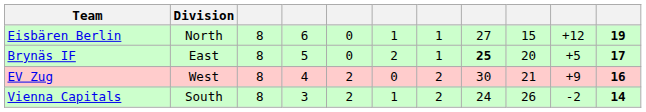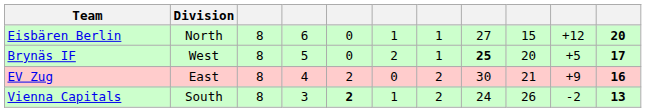 <table class="wikitable sortable" style="text-align:center;">
 <tr>
 <th width=165>Team</th>
 <th width=40>Division</th>
 <th width=40></th>
 <th width=40></th>
 <th width=40></th>
 <th width=40></th>
 <th width=40></th>
 <th width=40></th>
 <th width=40></th>
 <th width=40></th>
 <th width=40></th>
 </tr>
 <tr style="background: #cfc;">
 <td style="text-align:left;"> <a href='#'>Eisbären Berlin</a></td>
 <td>North</td>
 <td>8</td>
 <td>6</td>
 <td>0</td>
 <td>1</td>
 <td>1</td>
 <td>27</td>
 <td>15</td>
 <td>+12</td>
-<td><strong>19</strong></td>
+<td><strong>20</strong></td>
 </tr>
 <tr style="background: #cfc;">
 <td style="text-align:left;"> <a href='#'>Brynäs IF</a></td>
-<td>East</td>
+<td>West</td>
 <td>8</td>
 <td>5</td>
 <td>0</td>
 <td>2</td>
 <td>1</td>
 <td><strong>25</strong></td>
 <td>20</td>
 <td>+5</td>
 <td><strong>17</strong></td>
 </tr>
 <tr style="background: #fcc;">
 <td style="text-align:left;"> <a href='#'>EV Zug</a></td>
-<td>West</td>
+<td>East</td>
 <td>8</td>
 <td>4</td>
 <td>2</td>
 <td>0</td>
 <td>2</td>
 <td>30</td>
 <td>21</td>
 <td>+9</td>
 <td><strong>16</strong></td>
 </tr>
 <tr style="background: #cfc;">
 <td style="text-align:left;"> <a href='#'>Vienna Capitals</a></td>
 <td>South</td>
 <td>8</td>
 <td>3</td>
-<td>2</td>
+<td><strong>2</strong></td>
 <td>1</td>
 <td>2</td>
 <td>24</td>
 <td>26</td>
 <td>-2</td>
-<td><strong>14</strong></td>
+<td><strong>13</strong></td>
 </tr>
 </table>
